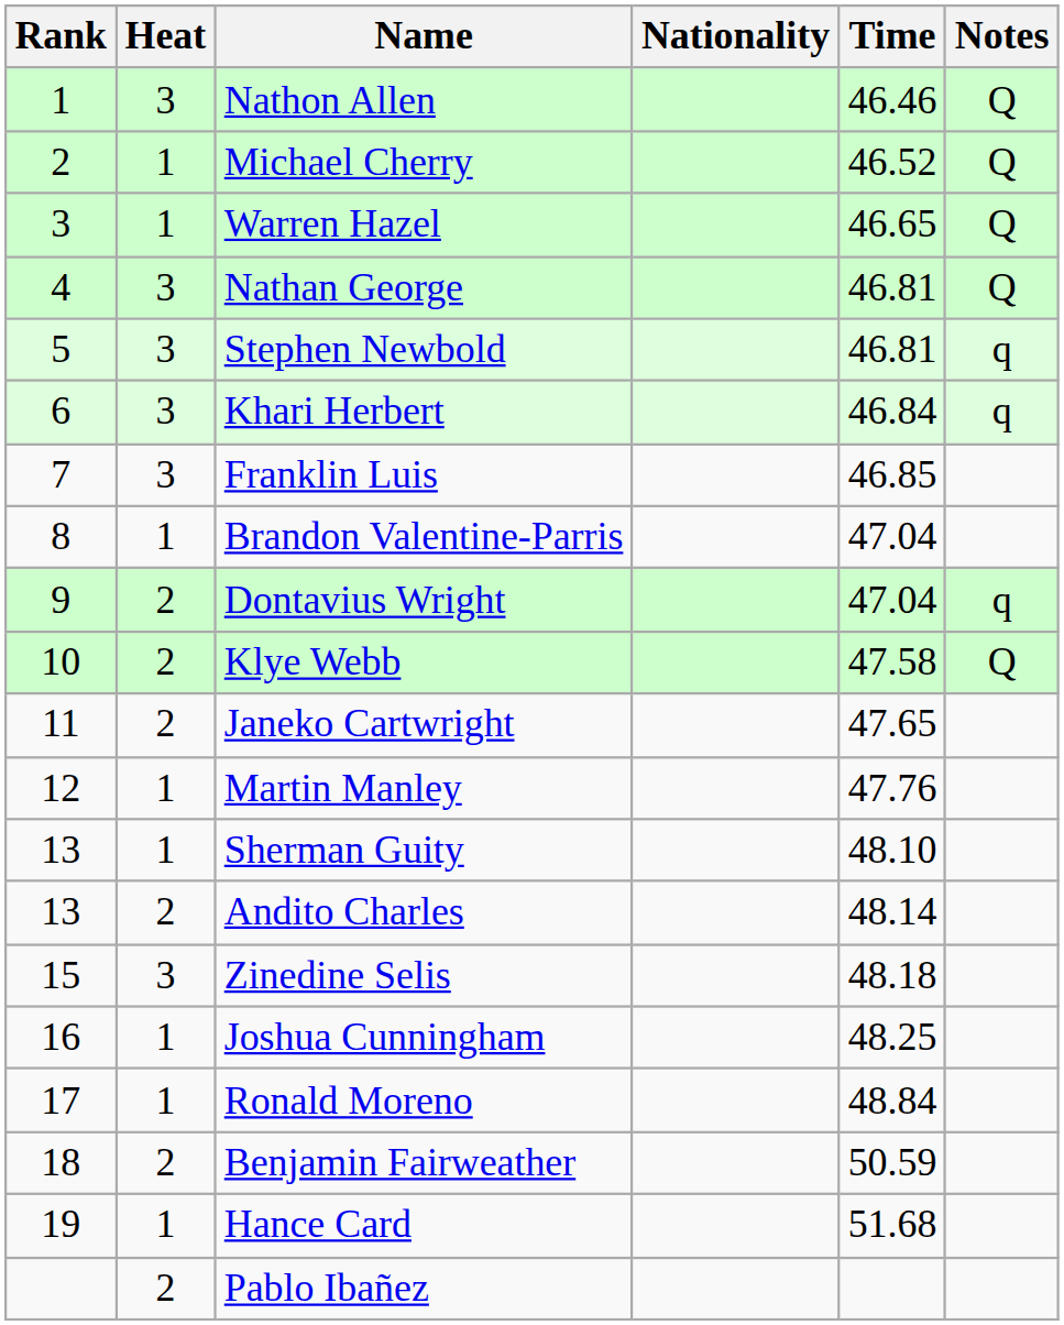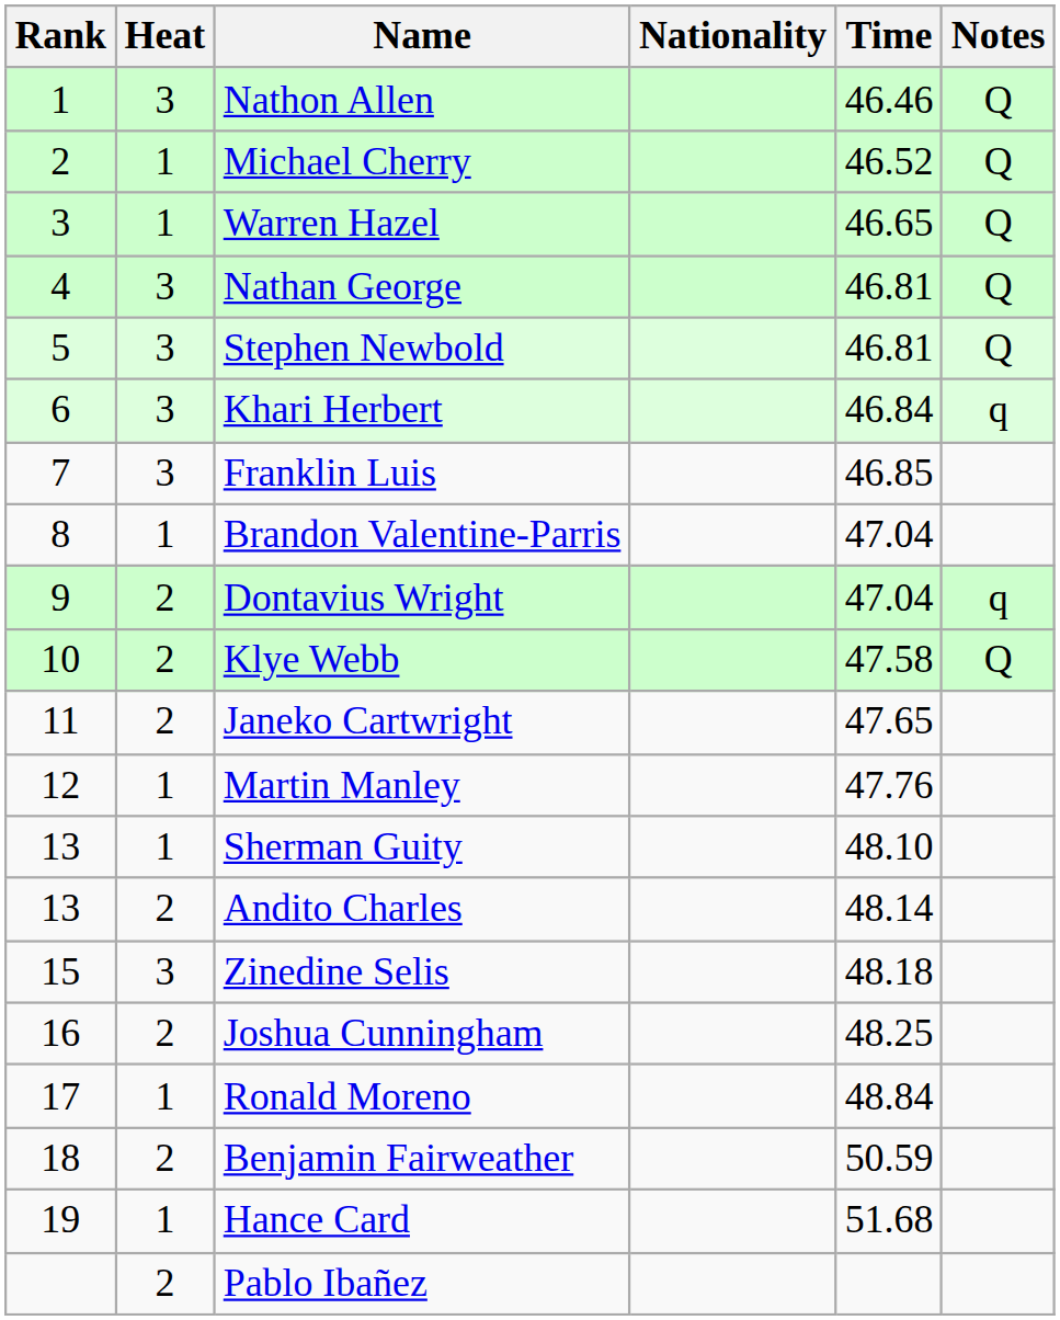 <table class="wikitable sortable" style="text-align:center">
 <tr>
 <th>Rank</th>
 <th>Heat</th>
 <th>Name</th>
 <th>Nationality</th>
 <th>Time</th>
 <th>Notes</th>
 </tr>
 <tr bgcolor=ccffcc>
 <td>1</td>
 <td>3</td>
 <td align=left><a href='#'>Nathon Allen</a></td>
 <td align=left></td>
 <td>46.46</td>
 <td>Q</td>
 </tr>
 <tr bgcolor=ccffcc>
 <td>2</td>
 <td>1</td>
 <td align=left><a href='#'>Michael Cherry</a></td>
 <td align=left></td>
 <td>46.52</td>
 <td>Q</td>
 </tr>
 <tr bgcolor=ccffcc>
 <td>3</td>
 <td>1</td>
 <td align=left><a href='#'>Warren Hazel</a></td>
 <td align=left></td>
 <td>46.65</td>
 <td>Q</td>
 </tr>
 <tr bgcolor=ccffcc>
 <td>4</td>
 <td>3</td>
 <td align=left><a href='#'>Nathan George</a></td>
 <td align=left></td>
 <td>46.81</td>
 <td>Q</td>
 </tr>
 <tr bgcolor=ddffdd>
 <td>5</td>
 <td>3</td>
 <td align=left><a href='#'>Stephen Newbold</a></td>
 <td align=left></td>
 <td>46.81</td>
-<td>q</td>
+<td>Q</td>
 </tr>
 <tr bgcolor=ddffdd>
 <td>6</td>
 <td>3</td>
 <td align=left><a href='#'>Khari Herbert</a></td>
 <td align=left></td>
 <td>46.84</td>
 <td>q</td>
 </tr>
 <tr>
 <td>7</td>
 <td>3</td>
 <td align=left><a href='#'>Franklin Luis</a></td>
 <td align=left></td>
 <td>46.85</td>
 <td></td>
 </tr>
 <tr>
 <td>8</td>
 <td>1</td>
 <td align=left><a href='#'>Brandon Valentine-Parris</a></td>
 <td align=left></td>
 <td>47.04</td>
 <td></td>
 </tr>
 <tr bgcolor=ccffcc>
 <td>9</td>
 <td>2</td>
 <td align=left><a href='#'>Dontavius Wright</a></td>
 <td align=left></td>
 <td>47.04</td>
 <td>q</td>
 </tr>
 <tr bgcolor=ccffcc>
 <td>10</td>
 <td>2</td>
 <td align=left><a href='#'>Klye Webb</a></td>
 <td align=left></td>
 <td>47.58</td>
 <td>Q</td>
 </tr>
 <tr>
 <td>11</td>
 <td>2</td>
 <td align=left><a href='#'>Janeko Cartwright</a></td>
 <td align=left></td>
 <td>47.65</td>
 <td></td>
 </tr>
 <tr>
 <td>12</td>
 <td>1</td>
 <td align=left><a href='#'>Martin Manley</a></td>
 <td align=left></td>
 <td>47.76</td>
 <td></td>
 </tr>
 <tr>
 <td>13</td>
 <td>1</td>
 <td align=left><a href='#'>Sherman Guity</a></td>
 <td align=left></td>
 <td>48.10</td>
 <td></td>
 </tr>
 <tr>
 <td>13</td>
 <td>2</td>
 <td align=left><a href='#'>Andito Charles</a></td>
 <td align=left></td>
 <td>48.14</td>
 <td></td>
 </tr>
 <tr>
 <td>15</td>
 <td>3</td>
 <td align=left><a href='#'>Zinedine Selis</a></td>
 <td align=left></td>
 <td>48.18</td>
 <td></td>
 </tr>
 <tr>
 <td>16</td>
-<td>1</td>
+<td>2</td>
 <td align=left><a href='#'>Joshua Cunningham</a></td>
 <td align=left></td>
 <td>48.25</td>
 <td></td>
 </tr>
 <tr>
 <td>17</td>
 <td>1</td>
 <td align=left><a href='#'>Ronald Moreno</a></td>
 <td align=left></td>
 <td>48.84</td>
 <td></td>
 </tr>
 <tr>
 <td>18</td>
 <td>2</td>
 <td align=left><a href='#'>Benjamin Fairweather</a></td>
 <td align=left></td>
 <td>50.59</td>
 <td></td>
 </tr>
 <tr>
 <td>19</td>
 <td>1</td>
 <td align=left><a href='#'>Hance Card</a></td>
 <td align=left></td>
 <td>51.68</td>
 <td></td>
 </tr>
 <tr>
 <td></td>
 <td>2</td>
 <td align=left><a href='#'>Pablo Ibañez</a></td>
 <td align=left></td>
 <td></td>
 <td></td>
 </tr>
 </table>
